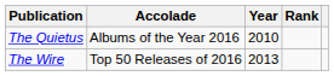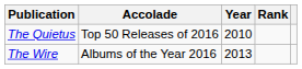 <table class="sortable wikitable">
 <tr>
 <th>Publication</th>
 <th>Accolade</th>
 <th>Year</th>
 <th>Rank</th>
 <th class="unsortable"></th>
 </tr>
 <tr>
 <td><em><a href='#'>The Quietus</a></em></td>
-<td>Albums of the Year 2016</td>
+<td>Top 50 Releases of 2016</td>
 <td>2010</td>
 <td></td>
 <td></td>
 </tr>
 <tr>
 <td><em><a href='#'>The Wire</a></em></td>
-<td>Top 50 Releases of 2016</td>
+<td>Albums of the Year 2016</td>
 <td>2013</td>
 <td></td>
 <td></td>
 </tr>
 </table>
